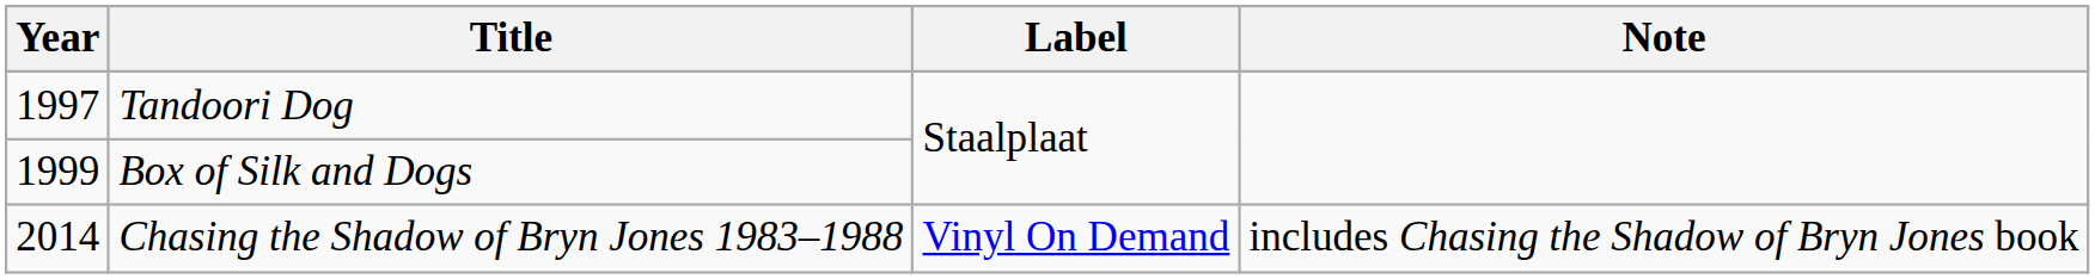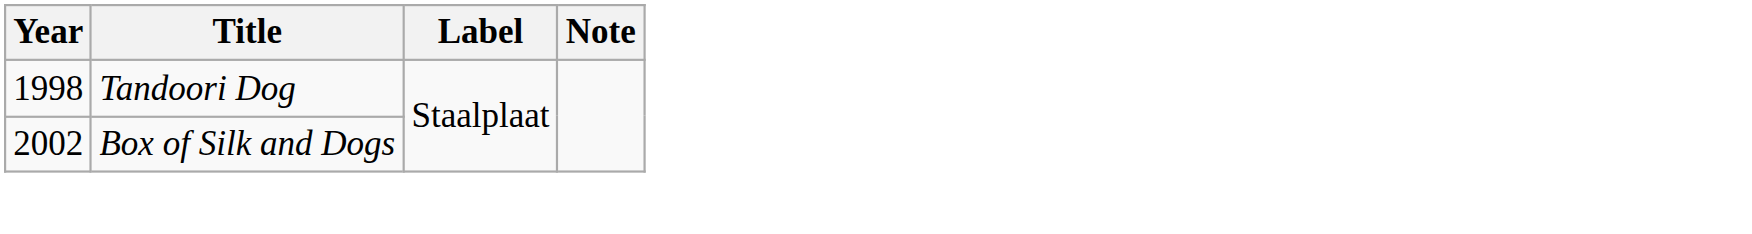 <table class="wikitable">
 <tr>
 <th>Year</th>
 <th>Title</th>
 <th>Label</th>
 <th>Note</th>
 </tr>
 <tr>
-<td>1997</td>
+<td>1998</td>
 <td><em>Tandoori Dog</em></td>
 <td rowspan=2>Staalplaat</td>
 <td rowspan=2></td>
 </tr>
 <tr>
-<td>1999</td>
+<td>2002</td>
 <td><em>Box of Silk and Dogs</em></td>
 </tr>
-<tr>
-<td>2014</td>
-<td><em>Chasing the Shadow of Bryn Jones 1983–1988</em></td>
-<td><a href='#'>Vinyl On Demand</a></td>
-<td>includes <em>Chasing the Shadow of Bryn Jones</em> book</td>
-</tr>
 </table>
